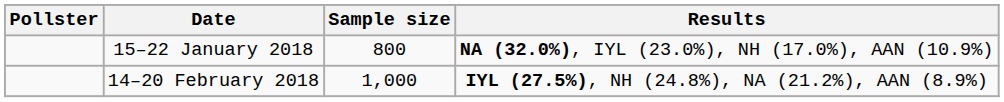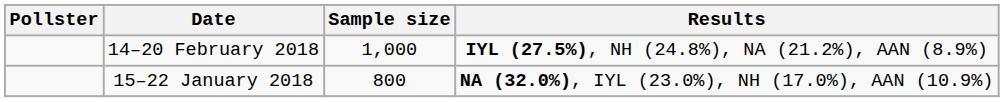 <table class="wikitable sortable" style="text-align: center; font-size: 75%;">
 <tr>
 <th>Pollster</th>
 <th>Date</th>
 <th>Sample size</th>
 <th>Results</th>
 </tr>
 <tr>
 <td></td>
+<td>14–20 February 2018</td>
+<td>1,000</td>
+<td><strong>IYL (27.5%)</strong>, NH (24.8%), NA (21.2%), AAN (8.9%)</td>
+</tr>
+<tr>
+<td></td>
 <td>15–22 January 2018</td>
 <td>800</td>
 <td><strong>NA (32.0%)</strong>, IYL (23.0%), NH (17.0%), AAN (10.9%)</td>
 </tr>
-<tr>
-<td></td>
-<td>14–20 February 2018</td>
-<td>1,000</td>
-<td><strong>IYL (27.5%)</strong>, NH (24.8%), NA (21.2%), AAN (8.9%)</td>
-</tr>
 </table>
